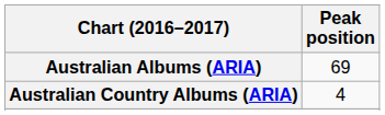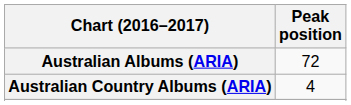 <table class="wikitable sortable plainrowheaders" style="text-align:center">
 <tr>
 <th scope="col">Chart (2016–2017)</th>
 <th scope="col">Peak<br> position</th>
 </tr>
 <tr>
 <th scope="row">Australian Albums (<a href='#'>ARIA</a>)</th>
-<td>69</td>
+<td>72</td>
 </tr>
 <tr>
 <th scope="row">Australian Country Albums (<a href='#'>ARIA</a>)</th>
 <td>4</td>
 </tr>
 <tr>
 </tr>
 <tr>
 </tr>
 <tr>
 </tr>
 <tr>
 </tr>
 <tr>
 </tr>
 </table>
